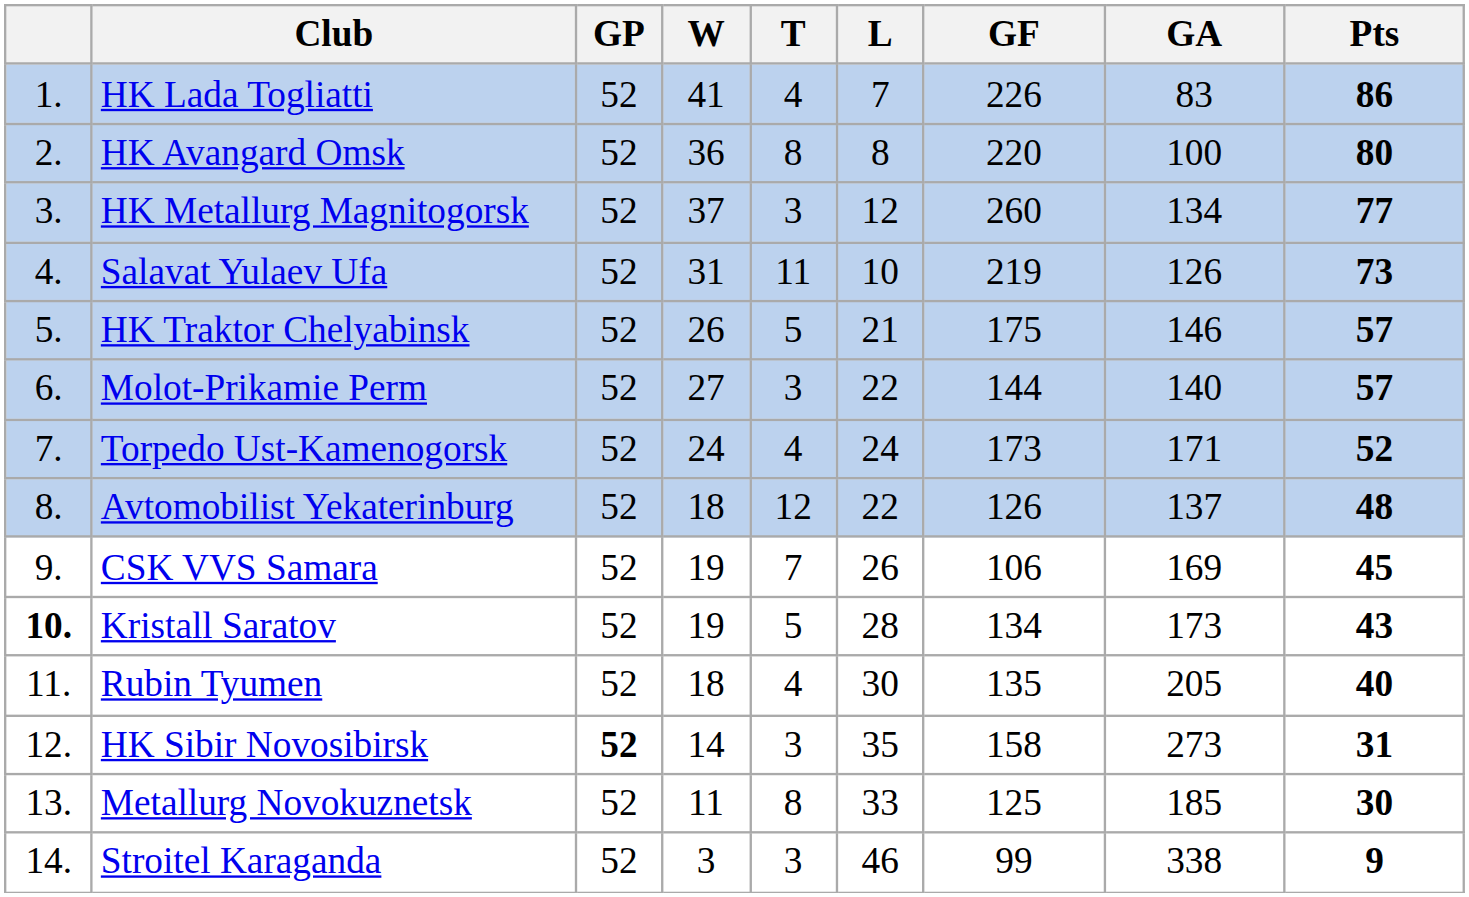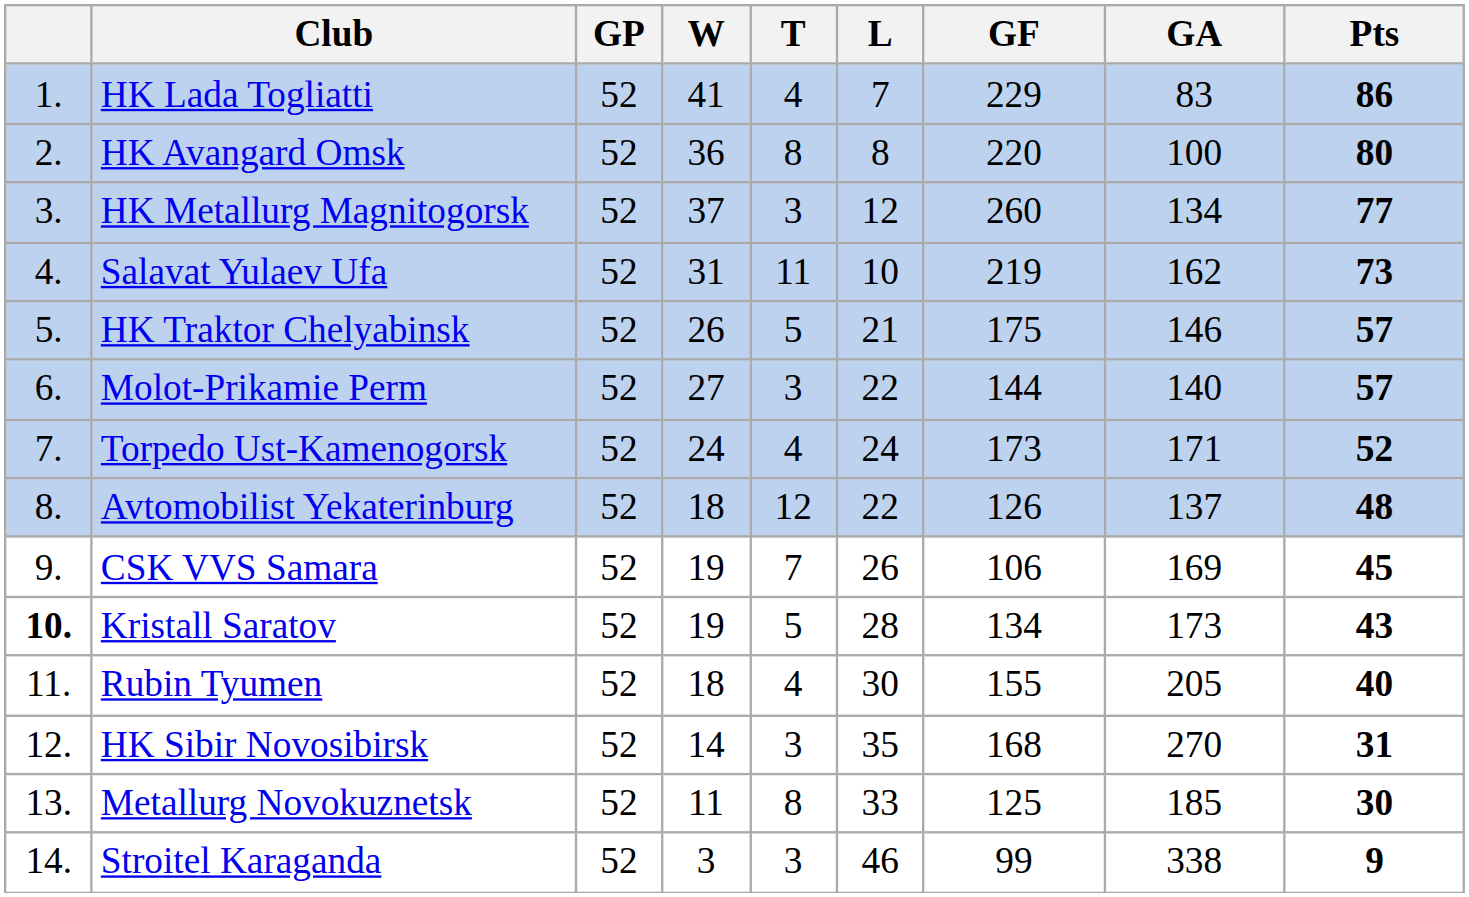 <table class="wikitable">
 <tr>
 <th width="30"></th>
 <th width="200">Club</th>
 <th width="30">GP</th>
 <th width="30">W</th>
 <th width="30">T</th>
 <th width="30">L</th>
 <th width="70">GF</th>
 <th width="70">GA</th>
 <th width="70">Pts</th>
 </tr>
 <tr bgcolor="#BCD2EE" align="center">
 <td>1.</td>
 <td align="left"><a href='#'>HK Lada Togliatti</a></td>
 <td>52</td>
 <td>41</td>
 <td>4</td>
 <td>7</td>
-<td>226</td>
+<td>229</td>
 <td>83</td>
 <td><strong>86</strong></td>
 </tr>
 <tr bgcolor="#BCD2EE" align="center">
 <td>2.</td>
 <td align="left"><a href='#'>HK Avangard Omsk</a></td>
 <td>52</td>
 <td>36</td>
 <td>8</td>
 <td>8</td>
 <td>220</td>
 <td>100</td>
 <td><strong>80</strong></td>
 </tr>
 <tr bgcolor="#BCD2EE" align="center">
 <td>3.</td>
 <td align="left"><a href='#'>HK Metallurg Magnitogorsk</a></td>
 <td>52</td>
 <td>37</td>
 <td>3</td>
 <td>12</td>
 <td>260</td>
 <td>134</td>
 <td><strong>77</strong></td>
 </tr>
 <tr bgcolor="#BCD2EE" align="center">
 <td>4.</td>
 <td align="left"><a href='#'>Salavat Yulaev Ufa</a></td>
 <td>52</td>
 <td>31</td>
 <td>11</td>
 <td>10</td>
 <td>219</td>
-<td>126</td>
+<td>162</td>
 <td><strong>73</strong></td>
 </tr>
 <tr bgcolor="#BCD2EE" align="center">
 <td>5.</td>
 <td align="left"><a href='#'>HK Traktor Chelyabinsk</a></td>
 <td>52</td>
 <td>26</td>
 <td>5</td>
 <td>21</td>
 <td>175</td>
 <td>146</td>
 <td><strong>57</strong></td>
 </tr>
 <tr bgcolor="#BCD2EE" align="center">
 <td>6.</td>
 <td align="left"><a href='#'>Molot-Prikamie Perm</a></td>
 <td>52</td>
 <td>27</td>
 <td>3</td>
 <td>22</td>
 <td>144</td>
 <td>140</td>
 <td><strong>57</strong></td>
 </tr>
 <tr bgcolor="#BCD2EE" align="center">
 <td>7.</td>
 <td align="left"><a href='#'>Torpedo Ust-Kamenogorsk</a></td>
 <td>52</td>
 <td>24</td>
 <td>4</td>
 <td>24</td>
 <td>173</td>
 <td>171</td>
 <td><strong>52</strong></td>
 </tr>
 <tr bgcolor="#BCD2EE" align="center">
 <td>8.</td>
 <td align="left"><a href='#'>Avtomobilist Yekaterinburg</a></td>
 <td>52</td>
 <td>18</td>
 <td>12</td>
 <td>22</td>
 <td>126</td>
 <td>137</td>
 <td><strong>48</strong></td>
 </tr>
 <tr bgcolor="#FFFFFF" align="center">
 <td>9.</td>
 <td align="left"><a href='#'>CSK VVS Samara</a></td>
 <td>52</td>
 <td>19</td>
 <td>7</td>
 <td>26</td>
 <td>106</td>
 <td>169</td>
 <td><strong>45</strong></td>
 </tr>
 <tr bgcolor="#FFFFFF" align="center">
 <td><strong>10.</strong></td>
 <td align="left"><a href='#'>Kristall Saratov</a></td>
 <td>52</td>
 <td>19</td>
 <td>5</td>
 <td>28</td>
 <td>134</td>
 <td>173</td>
 <td><strong>43</strong></td>
 </tr>
 <tr bgcolor="#FFFFFF" align="center">
 <td>11.</td>
 <td align="left"><a href='#'>Rubin Tyumen</a></td>
 <td>52</td>
 <td>18</td>
 <td>4</td>
 <td>30</td>
-<td>135</td>
+<td>155</td>
 <td>205</td>
 <td><strong>40</strong></td>
 </tr>
 <tr bgcolor="#FFFFFF" align="center">
 <td>12.</td>
 <td align="left"><a href='#'>HK Sibir Novosibirsk</a></td>
-<td><strong>52</strong></td>
+<td>52</td>
 <td>14</td>
 <td>3</td>
 <td>35</td>
-<td>158</td>
-<td>273</td>
+<td>168</td>
+<td>270</td>
 <td><strong>31</strong></td>
 </tr>
 <tr bgcolor="#FFFFFF" align="center">
 <td>13.</td>
 <td align="left"><a href='#'>Metallurg Novokuznetsk</a></td>
 <td>52</td>
 <td>11</td>
 <td>8</td>
 <td>33</td>
 <td>125</td>
 <td>185</td>
 <td><strong>30</strong></td>
 </tr>
 <tr bgcolor="#FFFFFF" align="center">
 <td>14.</td>
 <td align="left"><a href='#'>Stroitel Karaganda</a></td>
 <td>52</td>
 <td>3</td>
 <td>3</td>
 <td>46</td>
 <td>99</td>
 <td>338</td>
 <td><strong>9</strong></td>
 </tr>
 </table>
